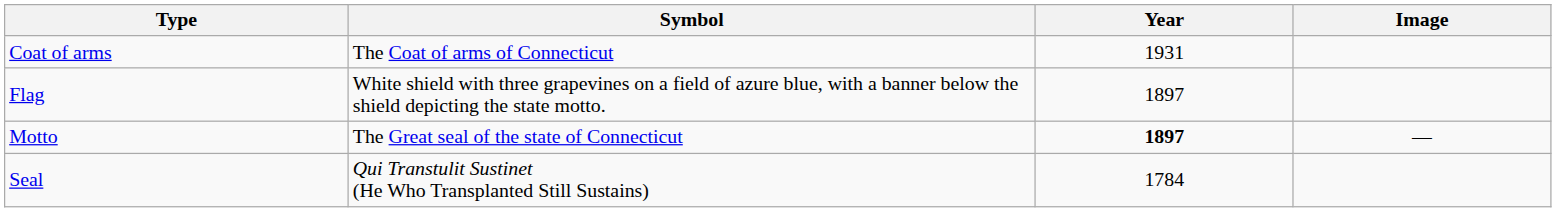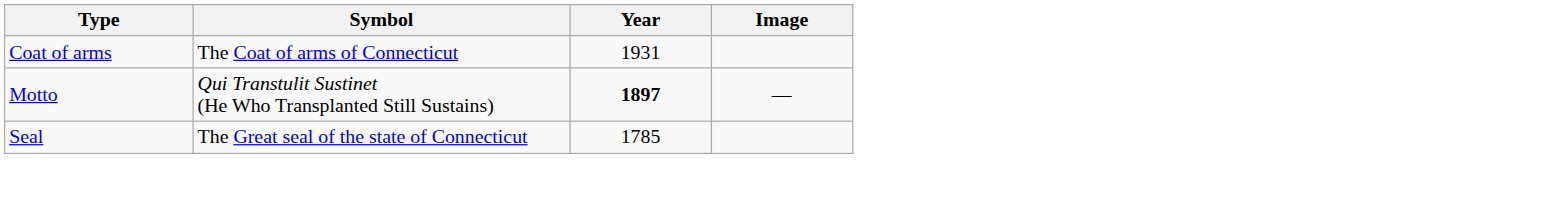 <table class="wikitable">
 <tr>
 <th width="20%">Type</th>
 <th width="40%">Symbol</th>
 <th width="15%">Year</th>
 <th width="15%">Image</th>
 </tr>
 <tr>
 <td><a href='#'>Coat of arms</a></td>
 <td>The <a href='#'>Coat of arms of Connecticut</a></td>
 <td align="center">1931</td>
 <td align="center"></td>
 </tr>
 <tr>
-<td><a href='#'>Flag</a></td>
-<td>White shield with three grapevines on a field of azure blue, with a banner below the shield depicting the state motto.</td>
-<td align="center">1897</td>
-<td align="center"></td>
-</tr>
-<tr>
 <td><a href='#'>Motto</a></td>
-<td>The <a href='#'>Great seal of the state of Connecticut</a></td>
+<td><em>Qui Transtulit Sustinet</em><br> (He Who Transplanted Still Sustains)</td>
 <td align="center"><strong>1897</strong></td>
 <td align="center">—</td>
 </tr>
 <tr>
 <td><a href='#'>Seal</a></td>
-<td><em>Qui Transtulit Sustinet</em><br> (He Who Transplanted Still Sustains)</td>
-<td align="center">1784</td>
+<td>The <a href='#'>Great seal of the state of Connecticut</a></td>
+<td align="center">1785</td>
 <td align="center"></td>
 </tr>
 </table>
